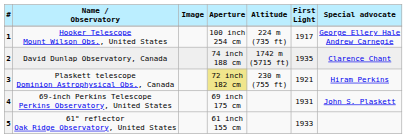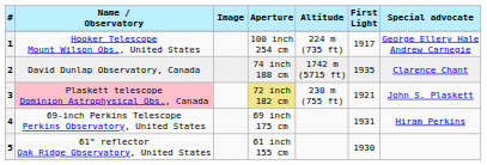 <table class="wikitable" style="font-size: 90%; text-align: center;">
 <tr>
 <th style="background: #BBEEFF;">#</th>
 <th style="background: #BBEEFF;">Name /<br> Observatory</th>
 <th style="width:40px; background: #BBEEFF;">Image</th>
 <th style="background: #BBEEFF;">Aperture</th>
 <th style="background: #BBEEFF;">Altitude</th>
 <th style="background: #BBEEFF;">First <br>Light</th>
 <th style="background: #BBEEFF;">Special advocate</th>
 </tr>
 <tr>
 </tr>
 <tr>
 <th>1</th>
 <td><a href='#'>Hooker Telescope</a> <br> <a href='#'>Mount Wilson Obs.</a>, United States</td>
 <td></td>
 <td>100 inch <br> 254 cm</td>
 <td>224 m <br>(735 ft)</td>
 <td>1917</td>
 <td><a href='#'>George Ellery Hale</a> <br> <a href='#'>Andrew Carnegie</a></td>
 </tr>
 <tr bgcolor="efefef">
 <th>2</th>
 <td>David Dunlap Observatory, Canada</td>
 <td></td>
 <td>74 inch <br> 188 cm</td>
 <td>1742 m <br>(5715 ft)</td>
 <td>1935</td>
 <td><a href='#'>Clarence Chant</a></td>
 </tr>
 <tr>
 <th>3</th>
-<td>Plaskett telescope <br><a href='#'>Dominion Astrophysical Obs.</a>, Canada</td>
+<td style="background: pink;">Plaskett telescope <br><a href='#'>Dominion Astrophysical Obs.</a>, Canada</td>
 <td></td>
 <td style="background: khaki;">72 inch <br> 182 cm</td>
 <td>230 m <br> (755 ft)</td>
 <td>1921</td>
-<td><a href='#'>Hiram Perkins</a></td>
+<td><a href='#'>John S. Plaskett</a></td>
 </tr>
 <tr>
 <th>4</th>
 <td>69-inch Perkins Telescope<br><a href='#'>Perkins Observatory</a>, United States</td>
 <td></td>
 <td>69 inch <br>175 cm</td>
 <td></td>
 <td>1931</td>
-<td><a href='#'>John S. Plaskett</a></td>
+<td><a href='#'>Hiram Perkins</a></td>
 </tr>
 <tr>
 <th>5</th>
 <td>61" reflector<br><a href='#'>Oak Ridge Observatory</a>, United States</td>
 <td></td>
 <td>61 inch <br> 155 cm</td>
 <td></td>
-<td>1933</td>
+<td>1930</td>
 <td></td>
 </tr>
 </table>
